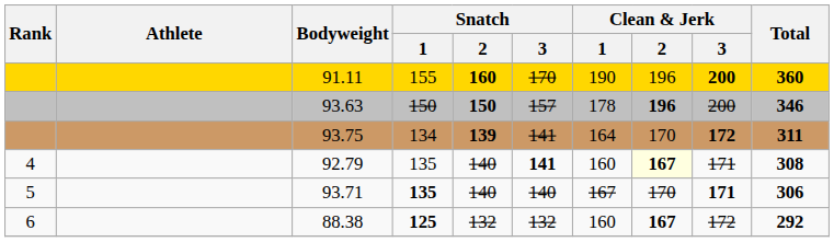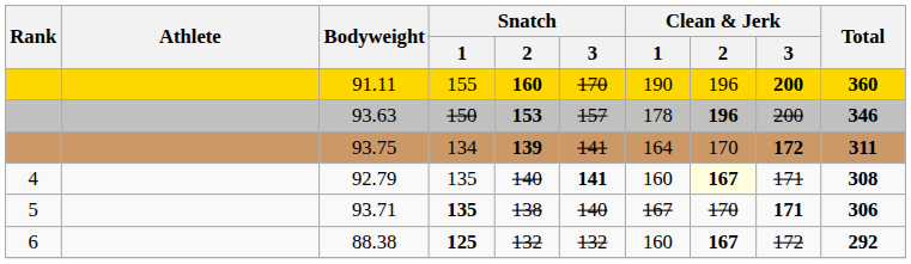 <table class="wikitable" style="text-align:center">
 <tr>
 <th rowspan=2>Rank</th>
 <th width=200 rowspan=2>Athlete</th>
 <th width=80 rowspan=2>Bodyweight</th>
 <th width=150 colspan=3>Snatch</th>
 <th width=150 colspan=3>Clean & Jerk</th>
 <th width=60 rowspan=2>Total</th>
 </tr>
 <tr>
 <th>1</th>
 <th>2</th>
 <th>3</th>
 <th>1</th>
 <th>2</th>
 <th>3</th>
 </tr>
 <tr bgcolor=gold>
 <td></td>
 <td align=left></td>
 <td>91.11</td>
 <td>155</td>
 <td><strong>160</strong></td>
 <td><s>170</s></td>
 <td>190</td>
 <td>196</td>
 <td><strong>200</strong></td>
 <td><strong>360</strong></td>
 </tr>
 <tr bgcolor=silver>
 <td></td>
 <td align=left></td>
 <td>93.63</td>
 <td><s>150</s></td>
-<td><strong>150</strong></td>
+<td><strong>153</strong></td>
 <td><s>157</s></td>
 <td>178</td>
 <td><strong>196</strong></td>
 <td><s>200</s></td>
 <td><strong>346</strong></td>
 </tr>
 <tr bgcolor=cc9966>
 <td></td>
 <td align=left></td>
 <td>93.75</td>
 <td>134</td>
 <td><strong>139</strong></td>
 <td><s>141</s></td>
 <td>164</td>
 <td>170</td>
 <td><strong>172</strong></td>
 <td><strong>311</strong></td>
 </tr>
 <tr>
 <td>4</td>
 <td align=left></td>
 <td>92.79</td>
 <td>135</td>
 <td><s>140</s></td>
 <td><strong>141</strong></td>
 <td>160</td>
 <td style="background: lightyellow;"><strong>167</strong></td>
 <td><s>171</s></td>
 <td><strong>308</strong></td>
 </tr>
 <tr>
 <td>5</td>
 <td align=left></td>
 <td>93.71</td>
 <td><strong>135</strong></td>
-<td><s>140</s></td>
+<td><s>138</s></td>
 <td><s>140</s></td>
 <td><s>167</s></td>
 <td><s>170</s></td>
 <td><strong>171</strong></td>
 <td><strong>306</strong></td>
 </tr>
 <tr>
 <td>6</td>
 <td align=left></td>
 <td>88.38</td>
 <td><strong>125</strong></td>
 <td><s>132</s></td>
 <td><s>132</s></td>
 <td>160</td>
 <td><strong>167</strong></td>
 <td><s>172</s></td>
 <td><strong>292</strong></td>
 </tr>
 <tr>
 </tr>
 </table>
